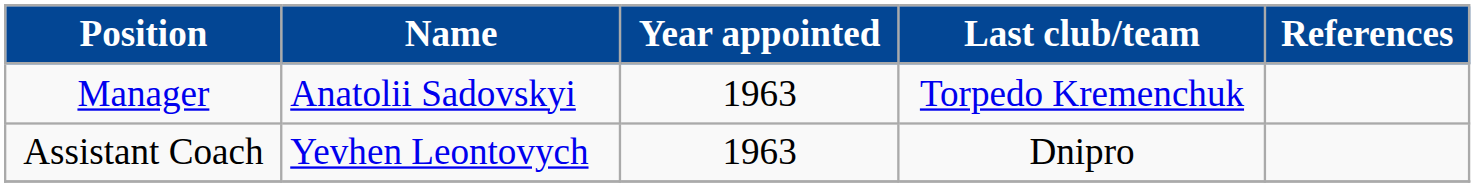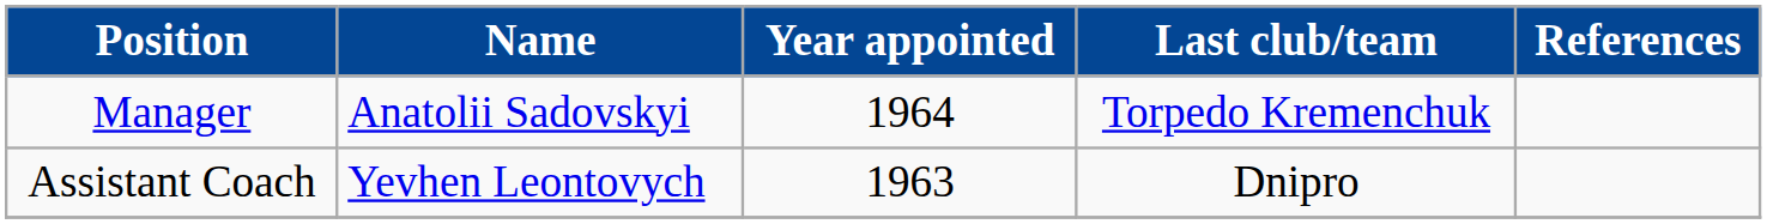 <table class="wikitable" style="text-align:center;width:50%;">
 <tr>
 <th style=background:#034694;color:#FFFFFF>Position</th>
 <th style=background:#034694;color:#FFFFFF>Name</th>
 <th style=background:#034694;color:#FFFFFF>Year appointed</th>
 <th style=background:#034694;color:#FFFFFF>Last club/team</th>
 <th style=background:#034694;color:#FFFFFF>References</th>
 </tr>
 <tr>
 <td><a href='#'>Manager</a></td>
 <td align=left><a href='#'>Anatolii Sadovskyi</a></td>
-<td>1963</td>
+<td>1964</td>
 <td><a href='#'>Torpedo Kremenchuk</a></td>
 <td></td>
 </tr>
 <tr>
 <td>Assistant Coach</td>
 <td align=left><a href='#'>Yevhen Leontovych</a></td>
 <td>1963</td>
 <td>Dnipro</td>
 <td></td>
 </tr>
 <tr>
 </tr>
 </table>
